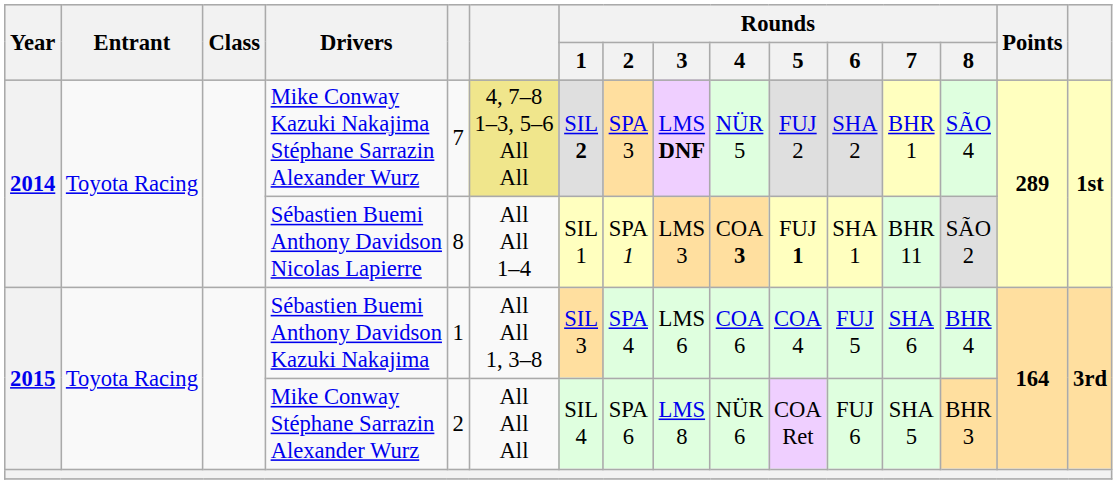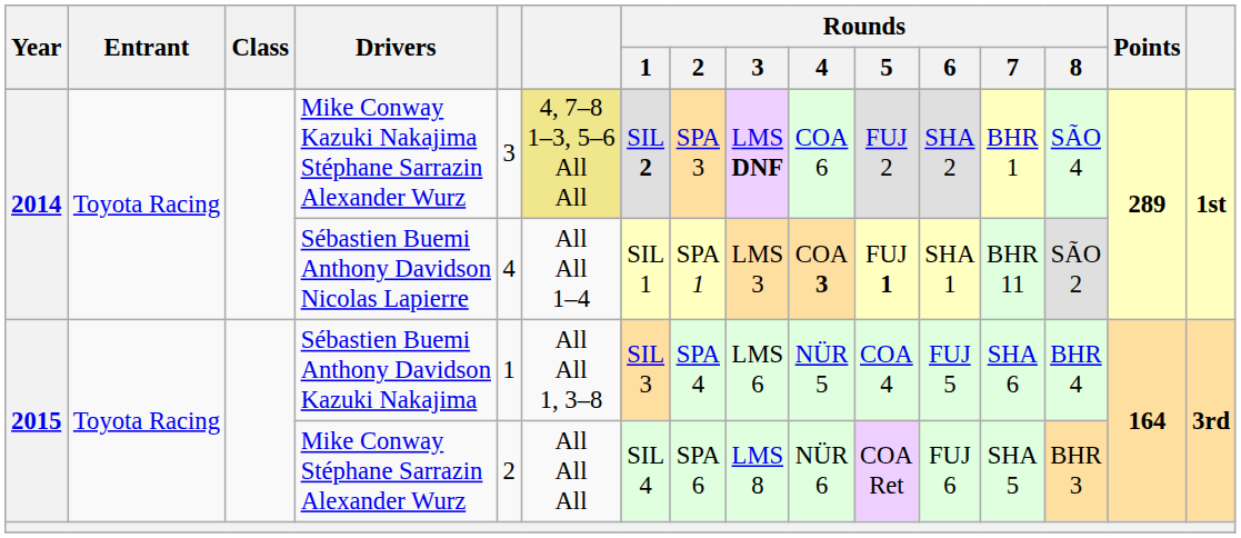 <table class="wikitable" style="text-align:center; font-size:90%">
 <tr>
 <th rowspan="2">Year</th>
 <th rowspan="2">Entrant</th>
 <th rowspan="2">Class</th>
 <th rowspan="2">Drivers</th>
 <th rowspan="2"></th>
 <th rowspan="2"></th>
 <th colspan="8">Rounds</th>
 <th rowspan="2">Points</th>
 <th rowspan="2" scope="col"></th>
 </tr>
 <tr>
 <th scope="col">1</th>
 <th scope="col">2</th>
 <th scope="col">3</th>
 <th scope="col">4</th>
 <th scope="col">5</th>
 <th scope="col">6</th>
 <th scope="col">7</th>
 <th scope="col">8</th>
 </tr>
 <tr>
 <th rowspan="2"><a href='#'>2014</a></th>
 <td rowspan="2" align="left" style="border-left:0px"><a href='#'>Toyota Racing</a></td>
 <td rowspan="2"></td>
 <td align="left" style="border-left:0px"> <a href='#'>Mike Conway</a><br>  <a href='#'>Kazuki Nakajima</a><br> <a href='#'>Stéphane Sarrazin</a><br>  <a href='#'>Alexander Wurz</a><br></td>
-<td>7</td>
+<td>3</td>
 <td style="background: khaki;">4, 7–8<br>1–3, 5–6<br>All<br>All</td>
 <td style="background:#DFDFDF;"><a href='#'>SIL</a><br><strong>2</strong></td>
 <td style="background:#FFDF9F;"><a href='#'>SPA</a> <br>3</td>
 <td style="background:#efcfff;"><a href='#'>LMS</a><br><strong>DNF</strong></td>
-<td style="background:#DFFFDF;"><a href='#'>NÜR</a><br>5</td>
+<td style="background:#DFFFDF;"><a href='#'>COA</a><br>6</td>
 <td style="background:#DFDFDF;"><a href='#'>FUJ</a><br>2</td>
 <td style="background:#DFDFDF;"><a href='#'>SHA</a><br>2</td>
 <td style="background:#FFFFBF;"><a href='#'>BHR</a><br>1</td>
 <td style="background:#DFFFDF;"><a href='#'>SÃO</a><br>4</td>
 <td rowspan="2" style="background:#FFFFBF;"><strong>289</strong></td>
 <td rowspan="2" style="background:#FFFFBF;"><strong>1st</strong></td>
 </tr>
 <tr>
 <td align="left" style="border-left:0px"> <a href='#'>Sébastien Buemi</a><br>  <a href='#'>Anthony Davidson</a><br> <a href='#'>Nicolas Lapierre</a></td>
-<td>8</td>
+<td>4</td>
 <td>All<br>All<br>1–4</td>
 <td style="background:#FFFFBF;">SIL<br>1</td>
 <td style="background:#FFFFBF;">SPA<br><em>1</em></td>
 <td style="background-color:#FFDF9F">LMS<br>3</td>
 <td style="background-color:#FFDF9F">COA<br><strong>3</strong></td>
 <td style="background:#FFFFBF;">FUJ<br><strong>1</strong></td>
 <td style="background:#FFFFBF;">SHA<br>1</td>
 <td style="background:#DFFFDF;">BHR<br>11</td>
 <td style="background:#DFDFDF;">SÃO<br>2</td>
 </tr>
 <tr>
 <th rowspan="2"><a href='#'>2015</a></th>
 <td rowspan="2" align="left" style="border-left:0px"><a href='#'>Toyota Racing</a></td>
 <td rowspan="2"></td>
 <td align="left" style="border-left:0px"> <a href='#'>Sébastien Buemi</a><br>  <a href='#'>Anthony Davidson</a><br>  <a href='#'>Kazuki Nakajima</a></td>
 <td>1</td>
 <td>All<br>All<br>1, 3–8</td>
 <td style="background:#FFDF9F;"><a href='#'>SIL</a><br>3</td>
 <td style="background:#DFFFDF;"><a href='#'>SPA</a><br>4</td>
 <td style="background:#DFFFDF;">LMS<br>6</td>
-<td style="background:#DFFFDF;"><a href='#'>COA</a><br>6</td>
+<td style="background:#DFFFDF;"><a href='#'>NÜR</a><br>5</td>
 <td style="background:#DFFFDF;"><a href='#'>COA</a><br>4</td>
 <td style="background:#DFFFDF;"><a href='#'>FUJ</a><br>5</td>
 <td style="background:#DFFFDF;"><a href='#'>SHA</a><br>6</td>
 <td style="background:#DFFFDF;"><a href='#'>BHR</a><br>4</td>
 <td rowspan="2" style="background-color:#ffdf9f"><strong>164</strong></td>
 <td rowspan="2" style="background-color:#ffdf9f"><strong>3rd</strong></td>
 </tr>
 <tr>
 <td align="left" style="border-left:0px"> <a href='#'>Mike Conway</a><br>  <a href='#'>Stéphane Sarrazin</a><br>  <a href='#'>Alexander Wurz</a></td>
 <td>2</td>
 <td>All<br>All<br>All</td>
 <td style="background:#DFFFDF;">SIL<br>4</td>
 <td style="background:#DFFFDF;">SPA<br>6</td>
 <td style="background:#DFFFDF;"><a href='#'>LMS</a><br>8</td>
 <td style="background:#DFFFDF;">NÜR<br>6</td>
 <td style="background:#EFCFFF;">COA<br>Ret</td>
 <td style="background:#DFFFDF;">FUJ<br>6</td>
 <td style="background:#DFFFDF;">SHA<br>5</td>
 <td style="background:#FFDF9F;">BHR<br>3</td>
 </tr>
 <tr>
 <th colspan="17"></th>
 </tr>
 </table>
